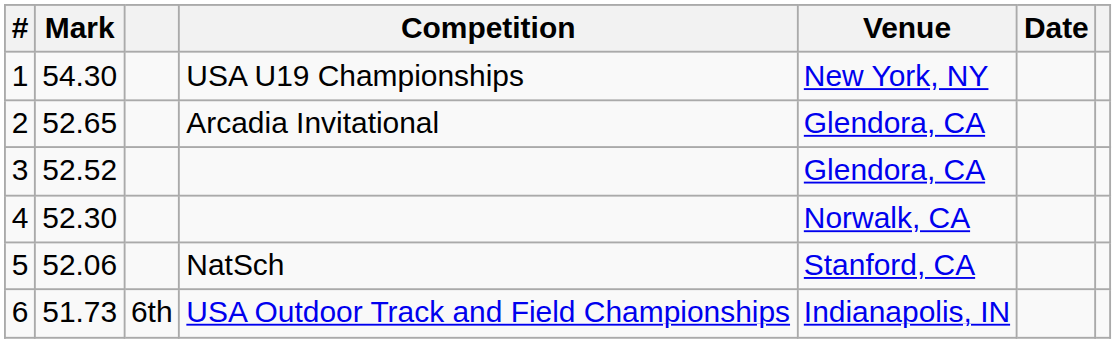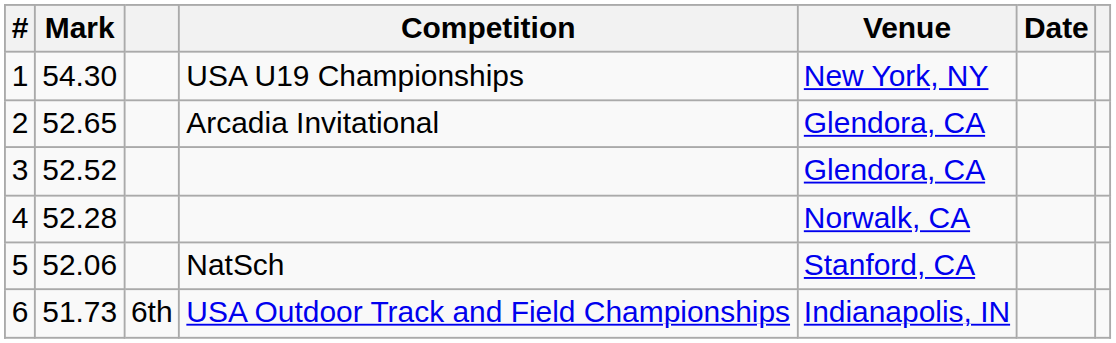 <table class="wikitable sortable">
 <tr>
 <th>#</th>
 <th>Mark</th>
 <th class=unsortable></th>
 <th>Competition</th>
 <th>Venue</th>
 <th>Date</th>
 <th class=unsortable></th>
 </tr>
 <tr>
 <td align=center>1</td>
 <td>54.30</td>
 <td></td>
 <td>USA U19 Championships</td>
 <td><a href='#'>New York, NY</a></td>
 <td align=right></td>
 <td></td>
 </tr>
 <tr>
 <td align=center>2</td>
 <td>52.65</td>
 <td></td>
 <td>Arcadia Invitational</td>
 <td><a href='#'>Glendora, CA</a></td>
 <td align=right></td>
 <td></td>
 </tr>
 <tr>
 <td align=center>3</td>
 <td>52.52</td>
 <td></td>
 <td></td>
 <td><a href='#'>Glendora, CA</a></td>
 <td align=right></td>
 <td></td>
 </tr>
 <tr>
 <td align=center>4</td>
-<td>52.30</td>
+<td>52.28</td>
 <td></td>
 <td></td>
 <td><a href='#'>Norwalk, CA</a></td>
 <td align=right></td>
 <td></td>
 </tr>
 <tr>
 <td align=center>5</td>
 <td>52.06</td>
 <td></td>
 <td>NatSch</td>
 <td><a href='#'>Stanford, CA</a></td>
 <td align=right></td>
 <td></td>
 </tr>
 <tr>
 <td align=center>6</td>
 <td>51.73</td>
 <td>6th </td>
 <td><a href='#'>USA Outdoor Track and Field Championships</a></td>
 <td><a href='#'>Indianapolis, IN</a></td>
 <td align=right></td>
 <td></td>
 </tr>
 </table>
